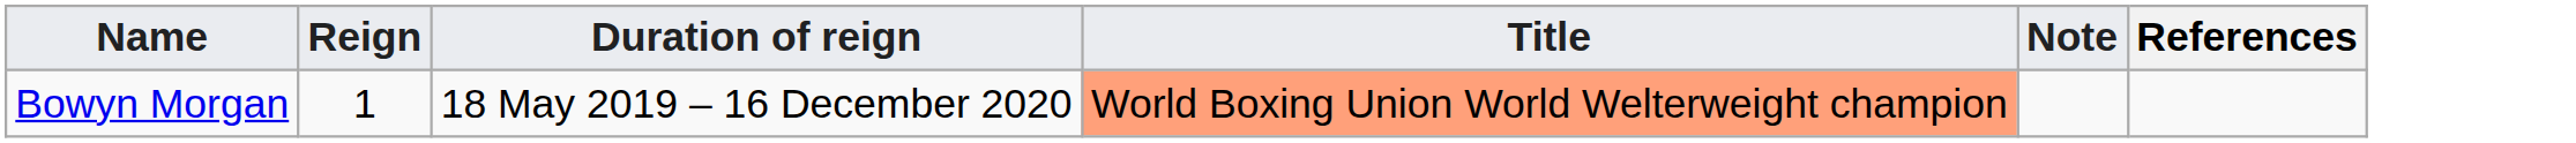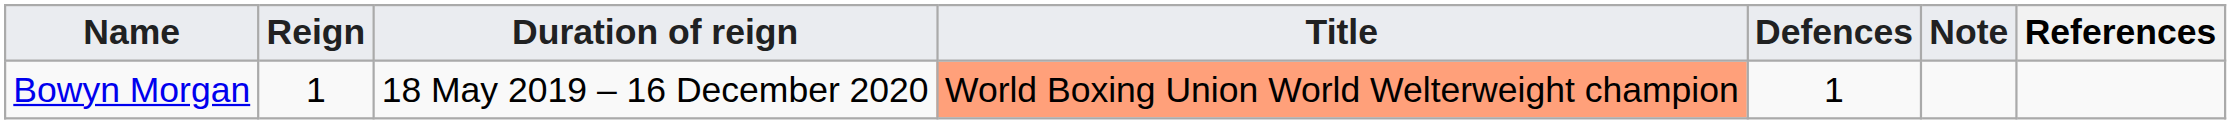 <table class="wikitable" style="font-weight:bold; text-align:center;">
 <tr>
 <th style="vertical-align:middle; background-color:#EAECF0; color:#202122;">Name</th>
 <th style="vertical-align:middle; background-color:#EAECF0; color:#202122;">Reign</th>
 <th style="vertical-align:middle; background-color:#EAECF0; color:#202122;">Duration of reign</th>
 <th style="vertical-align:middle; background-color:#EAECF0; color:#202122;">Title</th>
+<th style="vertical-align:middle; background-color:#EAECF0; color:#202122;">Defences</th>
 <th style="vertical-align:middle; background-color:#EAECF0; color:#202122;">Note</th>
 <th>References</th>
 </tr>
 <tr style="font-weight:normal;">
 <td><a href='#'>Bowyn Morgan</a></td>
 <td>1</td>
 <td>18 May 2019 – 16 December 2020</td>
 <td style="background: lightsalmon;">World Boxing Union World Welterweight champion</td>
+<td>1</td>
 <td></td>
 <td></td>
 </tr>
 </table>
